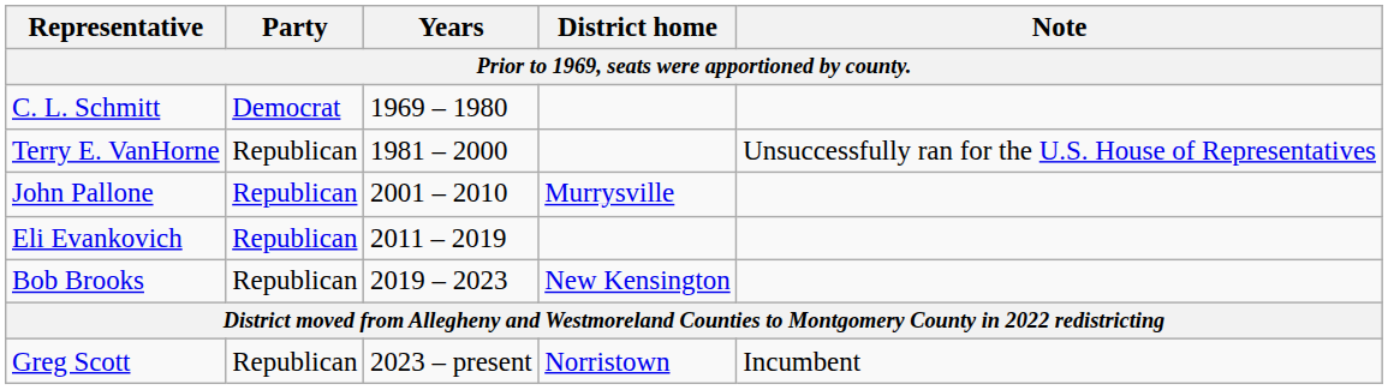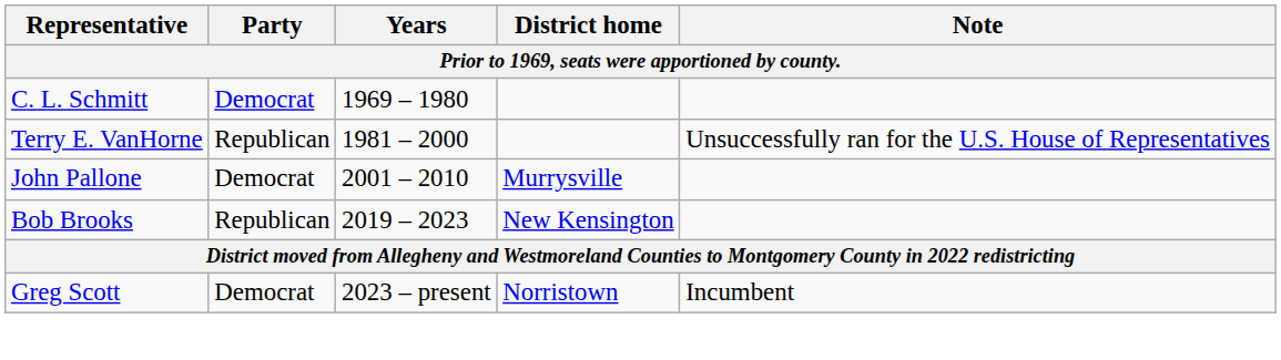 <table class=wikitable>
 <tr valign=bottom>
 <th>Representative</th>
 <th>Party</th>
 <th>Years</th>
 <th>District home</th>
 <th>Note</th>
 </tr>
 <tr>
 <th colspan=5 style="font-size: 80%;"><em>Prior to 1969, seats were apportioned by county.</em></th>
 </tr>
 <tr>
 <td><a href='#'>C. L. Schmitt</a></td>
 <td><a href='#'>Democrat</a></td>
 <td>1969 – 1980</td>
 <td></td>
 <td></td>
 </tr>
 <tr>
 <td><a href='#'>Terry E. VanHorne</a></td>
 <td>Republican</td>
 <td>1981 – 2000</td>
 <td></td>
 <td>Unsuccessfully ran for the <a href='#'>U.S. House of Representatives</a></td>
 </tr>
 <tr>
 <td><a href='#'>John Pallone</a></td>
-<td><a href='#'>Republican</a></td>
+<td>Democrat</td>
 <td>2001 – 2010</td>
 <td><a href='#'>Murrysville</a></td>
-<td></td>
-</tr>
-<tr>
-<td><a href='#'>Eli Evankovich</a></td>
-<td><a href='#'>Republican</a></td>
-<td>2011 – 2019</td>
-<td></td>
 <td></td>
 </tr>
 <tr>
 <td><a href='#'>Bob Brooks</a></td>
 <td>Republican</td>
 <td>2019 – 2023</td>
 <td><a href='#'>New Kensington</a></td>
 <td></td>
 </tr>
 <tr>
 <th colspan=5 style="font-size: 80%;"><em>District moved from Allegheny and Westmoreland Counties to Montgomery County in 2022 redistricting</em></th>
 </tr>
 <tr>
 <td><a href='#'>Greg Scott</a></td>
-<td>Republican</td>
+<td>Democrat</td>
 <td>2023 – present</td>
 <td><a href='#'>Norristown</a></td>
 <td>Incumbent</td>
 </tr>
 </table>
